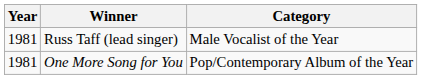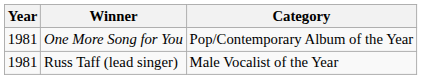 <table class="wikitable">
 <tr>
 <th>Year</th>
 <th>Winner</th>
 <th>Category</th>
 </tr>
 <tr>
 <td>1981</td>
+<td><em>One More Song for You</em></td>
+<td>Pop/Contemporary Album of the Year</td>
+</tr>
+<tr>
+<td>1981</td>
 <td>Russ Taff (lead singer)</td>
 <td>Male Vocalist of the Year</td>
 </tr>
-<tr>
-<td>1981</td>
-<td><em>One More Song for You</em></td>
-<td>Pop/Contemporary Album of the Year</td>
-</tr>
 </table>
